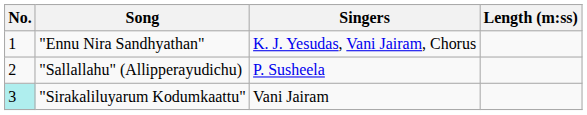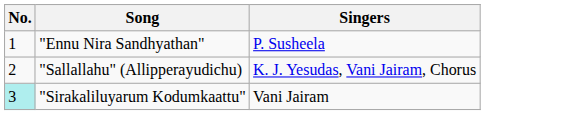 <table class="wikitable" style="font-size:95%;">
 <tr>
 <th>No.</th>
 <th>Song</th>
 <th>Singers</th>
-<th>Length (m:ss)</th>
 </tr>
 <tr>
 <td>1</td>
 <td>"Ennu Nira Sandhyathan"</td>
-<td><a href='#'>K. J. Yesudas</a>, <a href='#'>Vani Jairam</a>, Chorus</td>
-<td></td>
+<td><a href='#'>P. Susheela</a></td>
 </tr>
 <tr>
 <td>2</td>
 <td>"Sallallahu" (Allipperayudichu)</td>
-<td><a href='#'>P. Susheela</a></td>
-<td></td>
+<td><a href='#'>K. J. Yesudas</a>, <a href='#'>Vani Jairam</a>, Chorus</td>
 </tr>
 <tr>
 <td style="background: paleturquoise;">3</td>
 <td>"Sirakaliluyarum Kodumkaattu"</td>
 <td>Vani Jairam</td>
-<td></td>
 </tr>
 </table>
